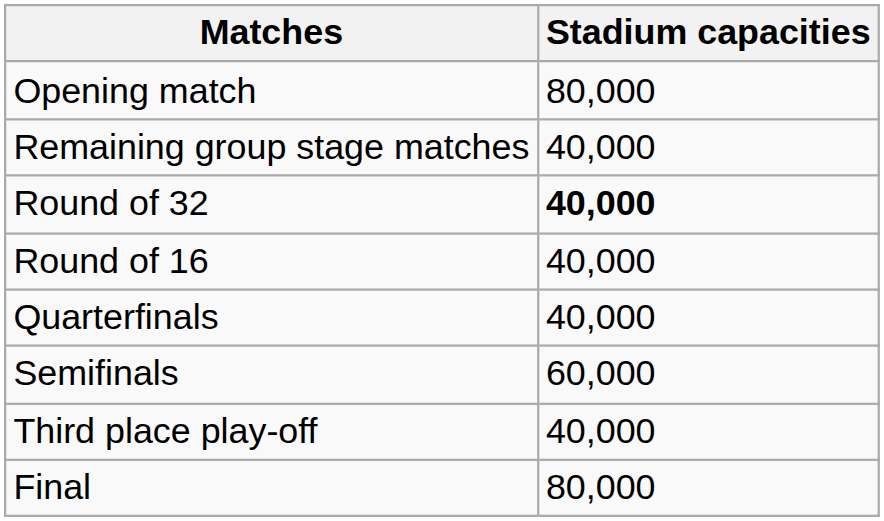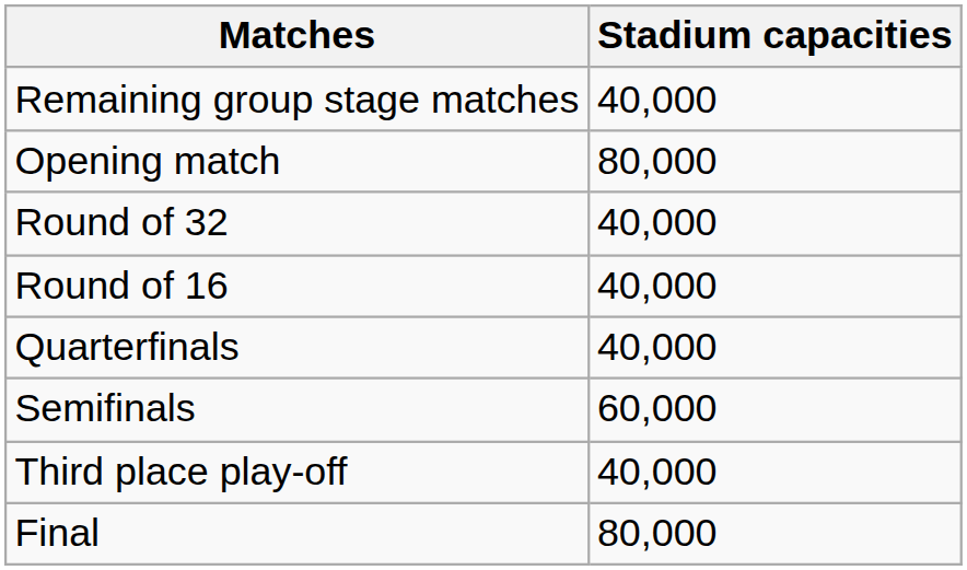 <table class="wikitable" style="text-align: left;">
 <tr>
 <th>Matches</th>
 <th>Stadium capacities</th>
 </tr>
 <tr>
+<td>Remaining group stage matches</td>
+<td>40,000</td>
+</tr>
+<tr>
 <td>Opening match</td>
 <td>80,000</td>
 </tr>
 <tr>
-<td>Remaining group stage matches</td>
+<td>Round of 32</td>
 <td>40,000</td>
-</tr>
-<tr>
-<td>Round of 32</td>
-<td><strong>40,000</strong></td>
 </tr>
 <tr>
 <td>Round of 16</td>
 <td>40,000</td>
 </tr>
 <tr>
 <td>Quarterfinals</td>
 <td>40,000</td>
 </tr>
 <tr>
 <td>Semifinals</td>
 <td>60,000</td>
 </tr>
 <tr>
 <td>Third place play-off</td>
 <td>40,000</td>
 </tr>
 <tr>
 <td>Final</td>
 <td>80,000</td>
 </tr>
 </table>
